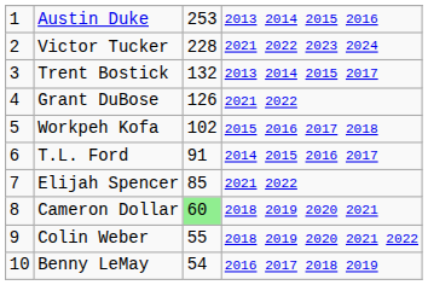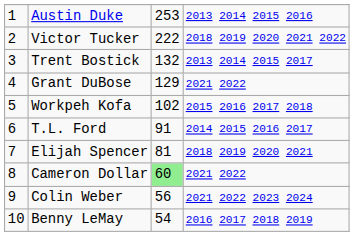 <table class="wikitable">
 <tr>
 </tr>
 <tr>
 <td>1</td>
 <td><a href='#'>Austin Duke</a></td>
 <td>253</td>
 <td style="font-size:80%;"><a href='#'>2013</a> <a href='#'>2014</a> <a href='#'>2015</a> <a href='#'>2016</a></td>
 </tr>
 <tr>
 <td>2</td>
 <td>Victor Tucker</td>
-<td>228</td>
-<td style="font-size:80%;"><a href='#'>2021</a> <a href='#'>2022</a> <a href='#'>2023</a> <a href='#'>2024</a></td>
+<td>222</td>
+<td style="font-size:80%;"><a href='#'>2018</a> <a href='#'>2019</a> <a href='#'>2020</a> <a href='#'>2021</a> <a href='#'>2022</a></td>
 </tr>
 <tr>
 <td>3</td>
 <td>Trent Bostick</td>
 <td>132</td>
 <td style="font-size:80%;"><a href='#'>2013</a> <a href='#'>2014</a> <a href='#'>2015</a> <a href='#'>2017</a></td>
 </tr>
 <tr>
 <td>4</td>
 <td>Grant DuBose</td>
-<td>126</td>
+<td>129</td>
 <td style="font-size:80%;"><a href='#'>2021</a> <a href='#'>2022</a></td>
 </tr>
 <tr>
 <td>5</td>
 <td>Workpeh Kofa</td>
 <td>102</td>
 <td style="font-size:80%;"><a href='#'>2015</a> <a href='#'>2016</a> <a href='#'>2017</a> <a href='#'>2018</a></td>
 </tr>
 <tr>
 <td>6</td>
 <td>T.L. Ford</td>
 <td>91</td>
 <td style="font-size:80%;"><a href='#'>2014</a> <a href='#'>2015</a> <a href='#'>2016</a> <a href='#'>2017</a></td>
 </tr>
 <tr>
 <td>7</td>
 <td>Elijah Spencer</td>
-<td>85</td>
-<td style="font-size:80%;"><a href='#'>2021</a> <a href='#'>2022</a></td>
+<td>81</td>
+<td style="font-size:80%;"><a href='#'>2018</a> <a href='#'>2019</a> <a href='#'>2020</a> <a href='#'>2021</a></td>
 </tr>
 <tr>
 <td>8</td>
 <td>Cameron Dollar</td>
 <td style="background: lightgreen;">60</td>
-<td style="font-size:80%;"><a href='#'>2018</a> <a href='#'>2019</a> <a href='#'>2020</a> <a href='#'>2021</a></td>
+<td style="font-size:80%;"><a href='#'>2021</a> <a href='#'>2022</a></td>
 </tr>
 <tr>
 <td>9</td>
 <td>Colin Weber</td>
-<td>55</td>
-<td style="font-size:80%;"><a href='#'>2018</a> <a href='#'>2019</a> <a href='#'>2020</a> <a href='#'>2021</a> <a href='#'>2022</a></td>
+<td>56</td>
+<td style="font-size:80%;"><a href='#'>2021</a> <a href='#'>2022</a> <a href='#'>2023</a> <a href='#'>2024</a></td>
 </tr>
 <tr>
 <td>10</td>
 <td>Benny LeMay</td>
 <td>54</td>
 <td style="font-size:80%;"><a href='#'>2016</a> <a href='#'>2017</a> <a href='#'>2018</a> <a href='#'>2019</a></td>
 </tr>
 </table>
